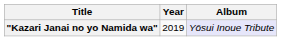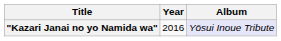 <table class="wikitable plainrowheaders" style="text-align:center;">
 <tr>
 <th scope="col">Title</th>
 <th scope="col">Year</th>
 <th>Album</th>
 </tr>
 <tr>
 <th scope="row">"Kazari Janai no yo Namida wa"</th>
-<td>2019</td>
+<td>2016</td>
 <td style="background: lavender;"><em>Yōsui Inoue Tribute</em></td>
 </tr>
 </table>
